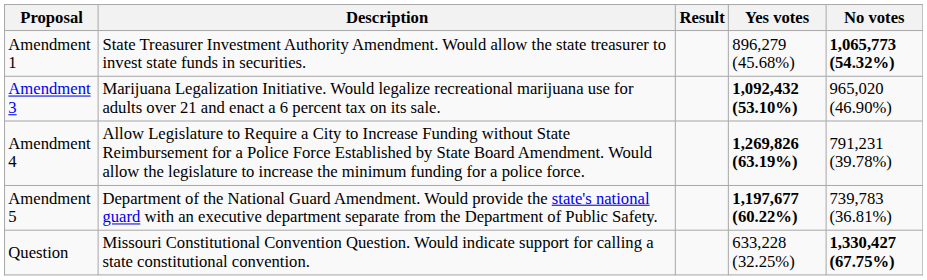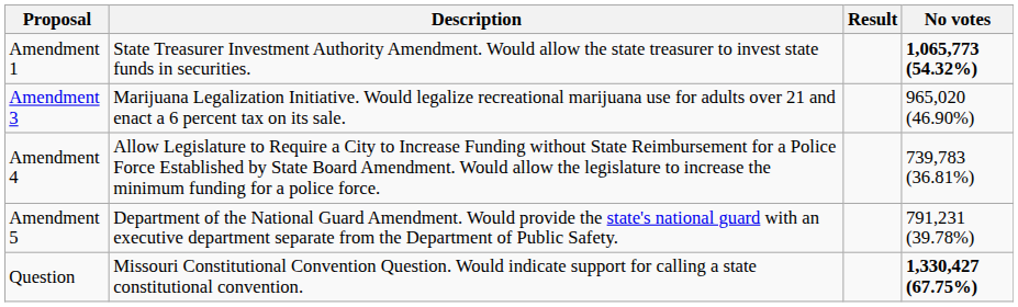 <table class="wikitable sortable" style="width:100%">
 <tr>
 <th class="unsortable" scope="col">Proposal</th>
 <th class="unsortable" scope="col">Description</th>
 <th scope="col">Result</th>
-<th scope="col">Yes votes</th>
 <th scope="col">No votes</th>
 </tr>
 <tr>
 <td>Amendment 1</td>
 <td>State Treasurer Investment Authority Amendment. Would allow the state treasurer to invest state funds in securities.</td>
 <td></td>
-<td>896,279 (45.68%)</td>
 <td><strong>1,065,773 (54.32%)</strong></td>
 </tr>
 <tr>
 <td><a href='#'>Amendment 3</a></td>
 <td>Marijuana Legalization Initiative. Would legalize recreational marijuana use for adults over 21 and enact a 6 percent tax on its sale.</td>
 <td></td>
-<td><strong>1,092,432 (53.10%)</strong></td>
 <td>965,020 (46.90%)</td>
 </tr>
 <tr>
 <td>Amendment 4</td>
 <td>Allow Legislature to Require a City to Increase Funding without State Reimbursement for a Police Force Established by State Board Amendment. Would allow the legislature to increase the minimum funding for a police force.</td>
 <td></td>
-<td><strong>1,269,826 (63.19%)</strong></td>
-<td>791,231 (39.78%)</td>
+<td>739,783 (36.81%)</td>
 </tr>
 <tr>
 <td>Amendment 5</td>
 <td>Department of the National Guard Amendment. Would provide the <a href='#'>state's national guard</a> with an executive department separate from the Department of Public Safety.</td>
 <td></td>
-<td><strong>1,197,677 (60.22%)</strong></td>
-<td>739,783 (36.81%)</td>
+<td>791,231 (39.78%)</td>
 </tr>
 <tr>
 <td>Question</td>
 <td>Missouri Constitutional Convention Question. Would indicate support for calling a state constitutional convention.</td>
 <td></td>
-<td>633,228 (32.25%)</td>
 <td><strong>1,330,427 (67.75%)</strong></td>
 </tr>
 </table>
